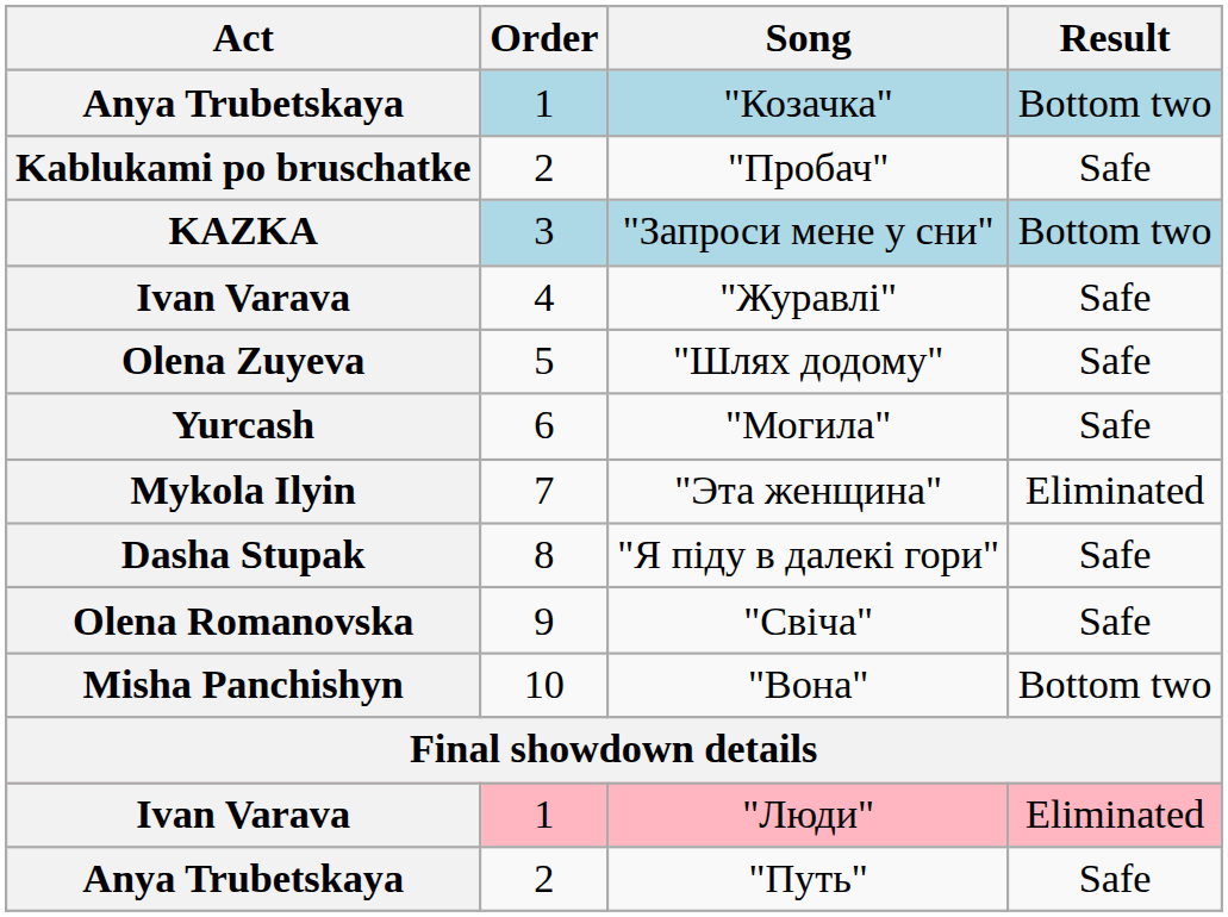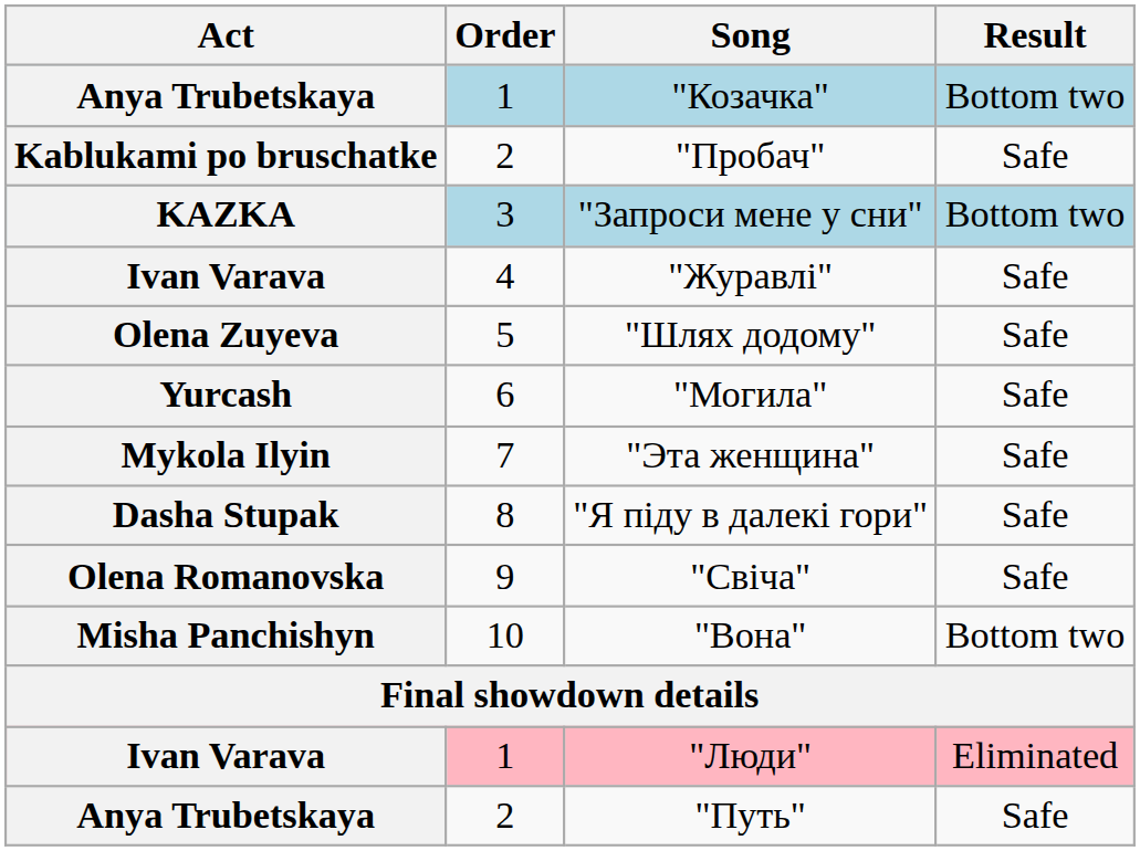 <table class="wikitable plainrowheaders" style="text-align:center;">
 <tr>
 <th scope="col">Act</th>
 <th scope="col">Order</th>
 <th scope="col">Song</th>
 <th scope="col">Result</th>
 </tr>
 <tr style="background:lightblue;">
 <th scope="row">Anya Trubetskaya</th>
 <td>1</td>
 <td>"Козачка"</td>
 <td>Bottom two</td>
 </tr>
 <tr>
 <th scope="row">Kablukami po bruschatke</th>
 <td>2</td>
 <td>"Пробач"</td>
 <td>Safe</td>
 </tr>
 <tr style="background:lightblue;">
 <th scope="row">KAZKA</th>
 <td>3</td>
 <td>"Запроси мене у сни"</td>
 <td>Bottom two</td>
 </tr>
 <tr>
 <th scope="row">Ivan Varava</th>
 <td>4</td>
 <td>"Журавлi"</td>
 <td>Safe</td>
 </tr>
 <tr>
 <th scope="row">Olena Zuyeva</th>
 <td>5</td>
 <td>"Шлях додому"</td>
 <td>Safe</td>
 </tr>
 <tr>
 <th scope="row">Yurcash</th>
 <td>6</td>
 <td>"Могила"</td>
 <td>Safe</td>
 </tr>
 <tr>
 <th scope="row">Mykola Ilyin</th>
 <td>7</td>
 <td>"Эта женщина"</td>
-<td>Eliminated</td>
+<td>Safe</td>
 </tr>
 <tr>
 <th scope="row">Dasha Stupak</th>
 <td>8</td>
 <td>"Я піду в далекі гори"</td>
 <td>Safe</td>
 </tr>
 <tr>
 <th scope="row">Olena Romanovska</th>
 <td>9</td>
 <td>"Свіча"</td>
 <td>Safe</td>
 </tr>
 <tr>
 <th scope="row">Misha Panchishyn</th>
 <td>10</td>
 <td>"Вона"</td>
 <td>Bottom two</td>
 </tr>
 <tr>
 <th colspan="4">Final showdown details</th>
 </tr>
 <tr style="background:lightpink;">
 <th scope="row">Ivan Varava</th>
 <td>1</td>
 <td>"Люди"</td>
 <td>Eliminated</td>
 </tr>
 <tr>
 <th scope="row">Anya Trubetskaya</th>
 <td>2</td>
 <td>"Путь"</td>
 <td>Safe</td>
 </tr>
 </table>
